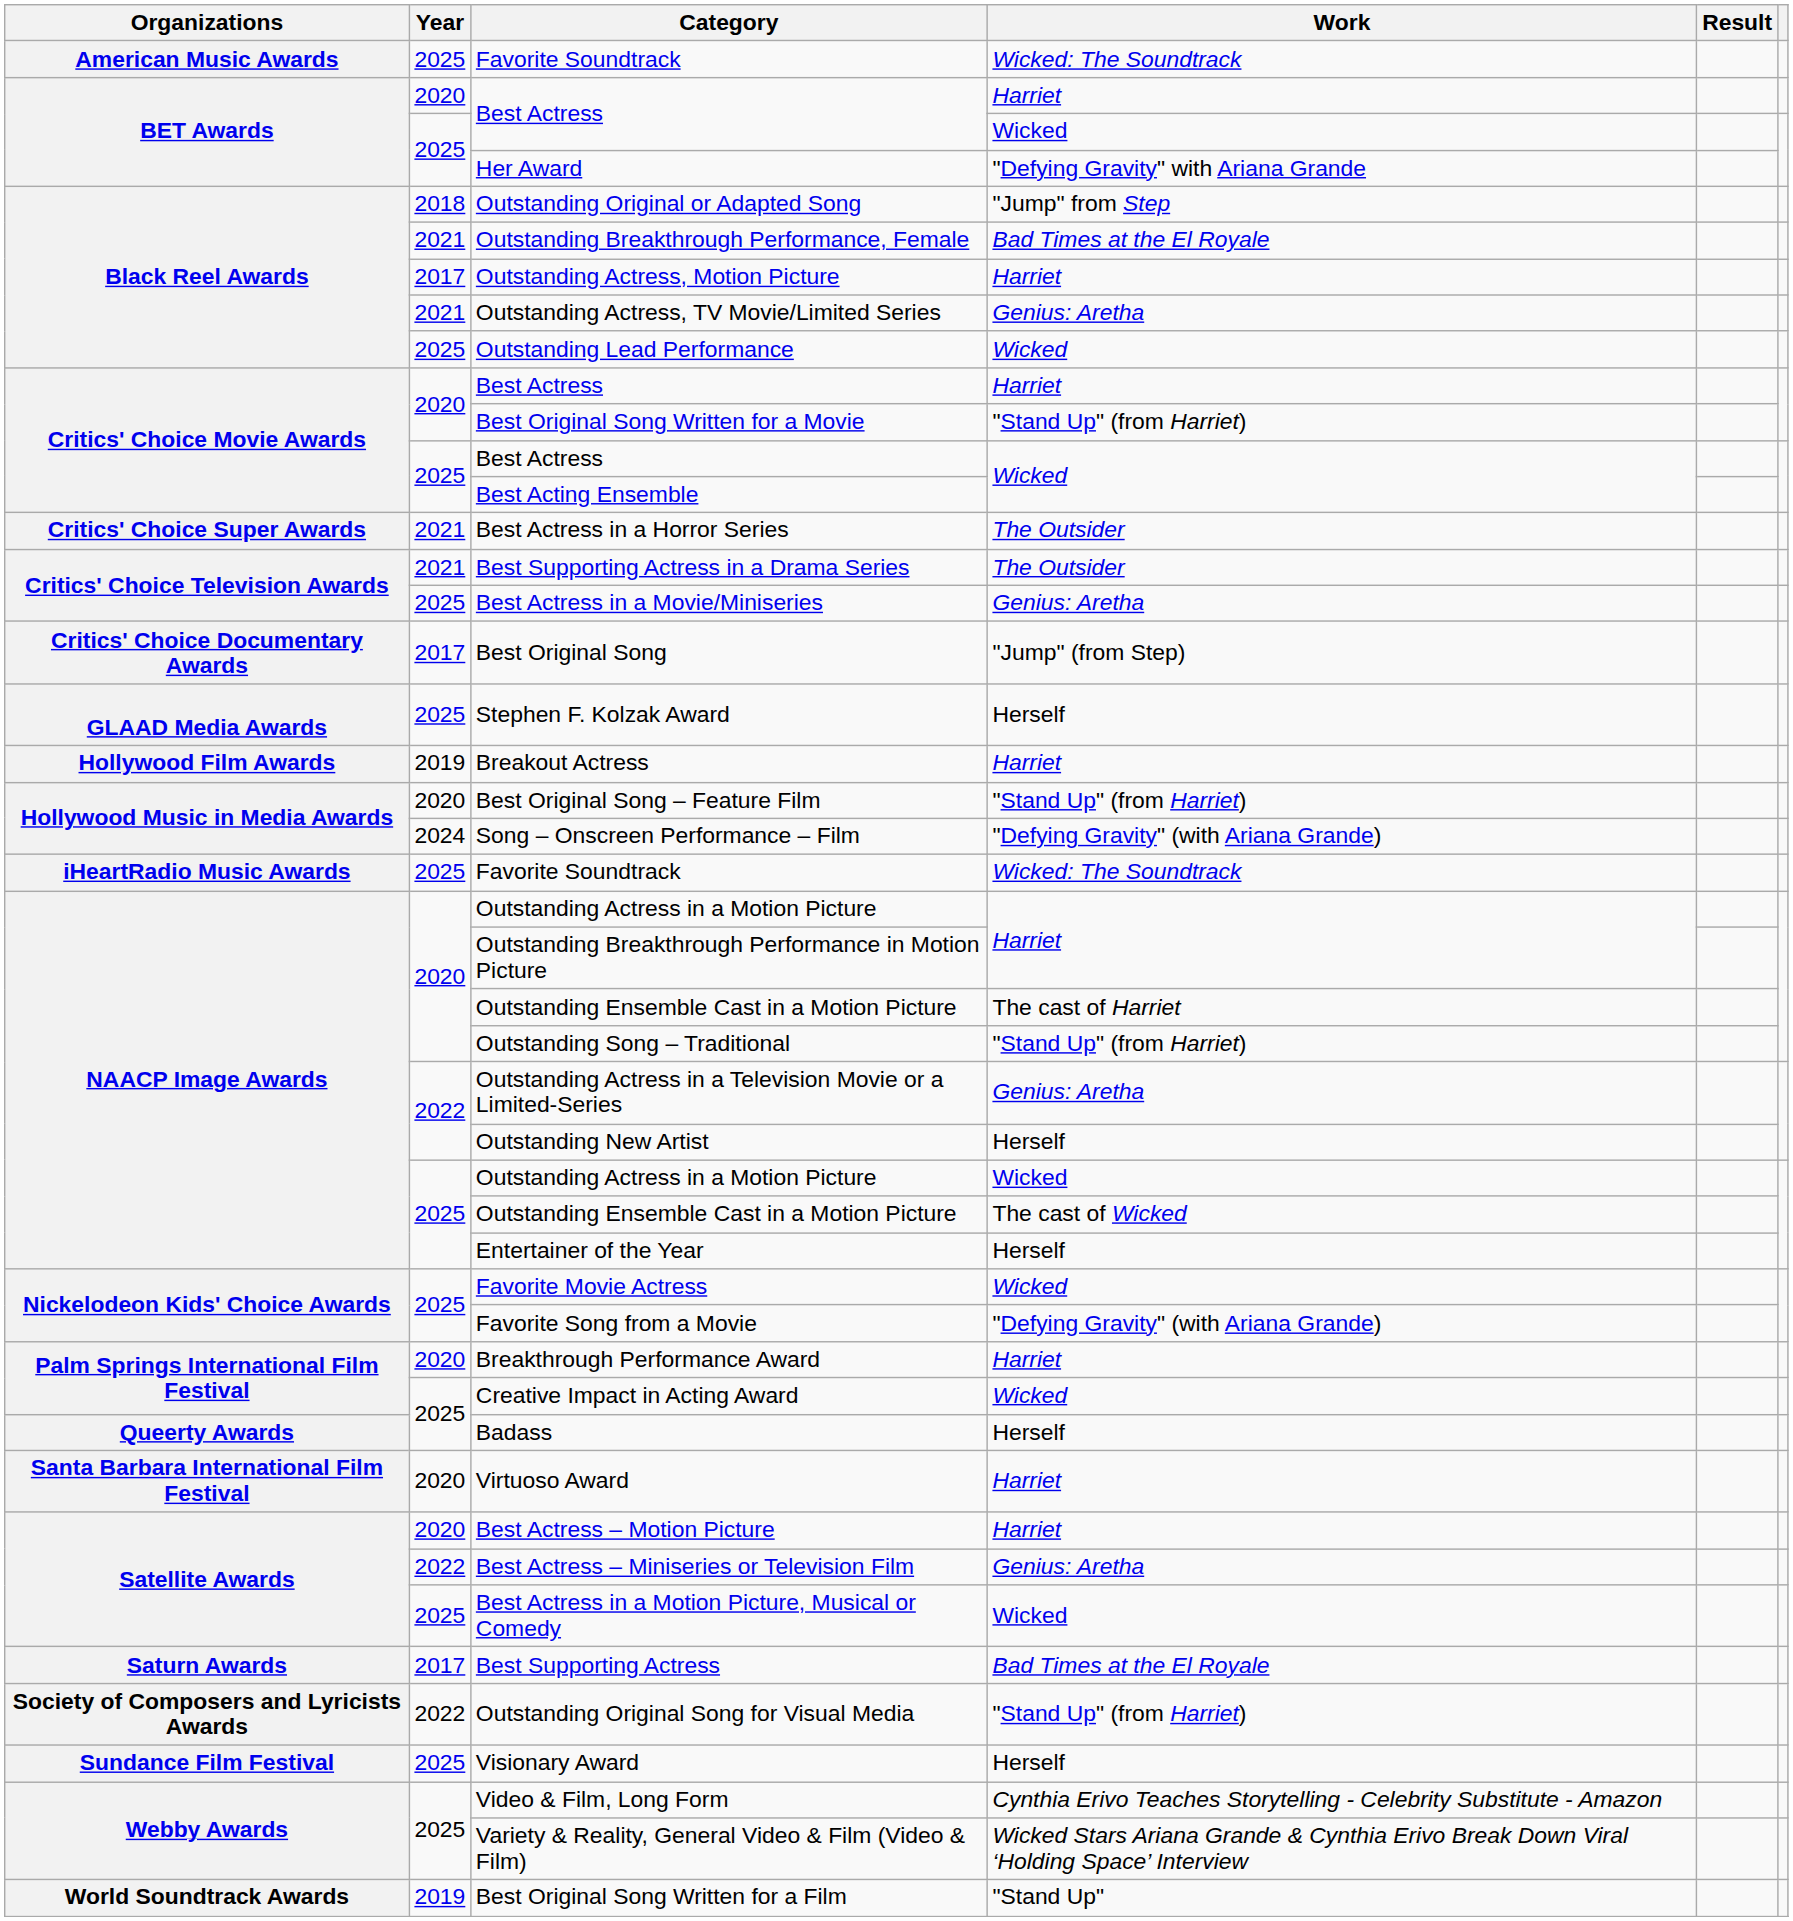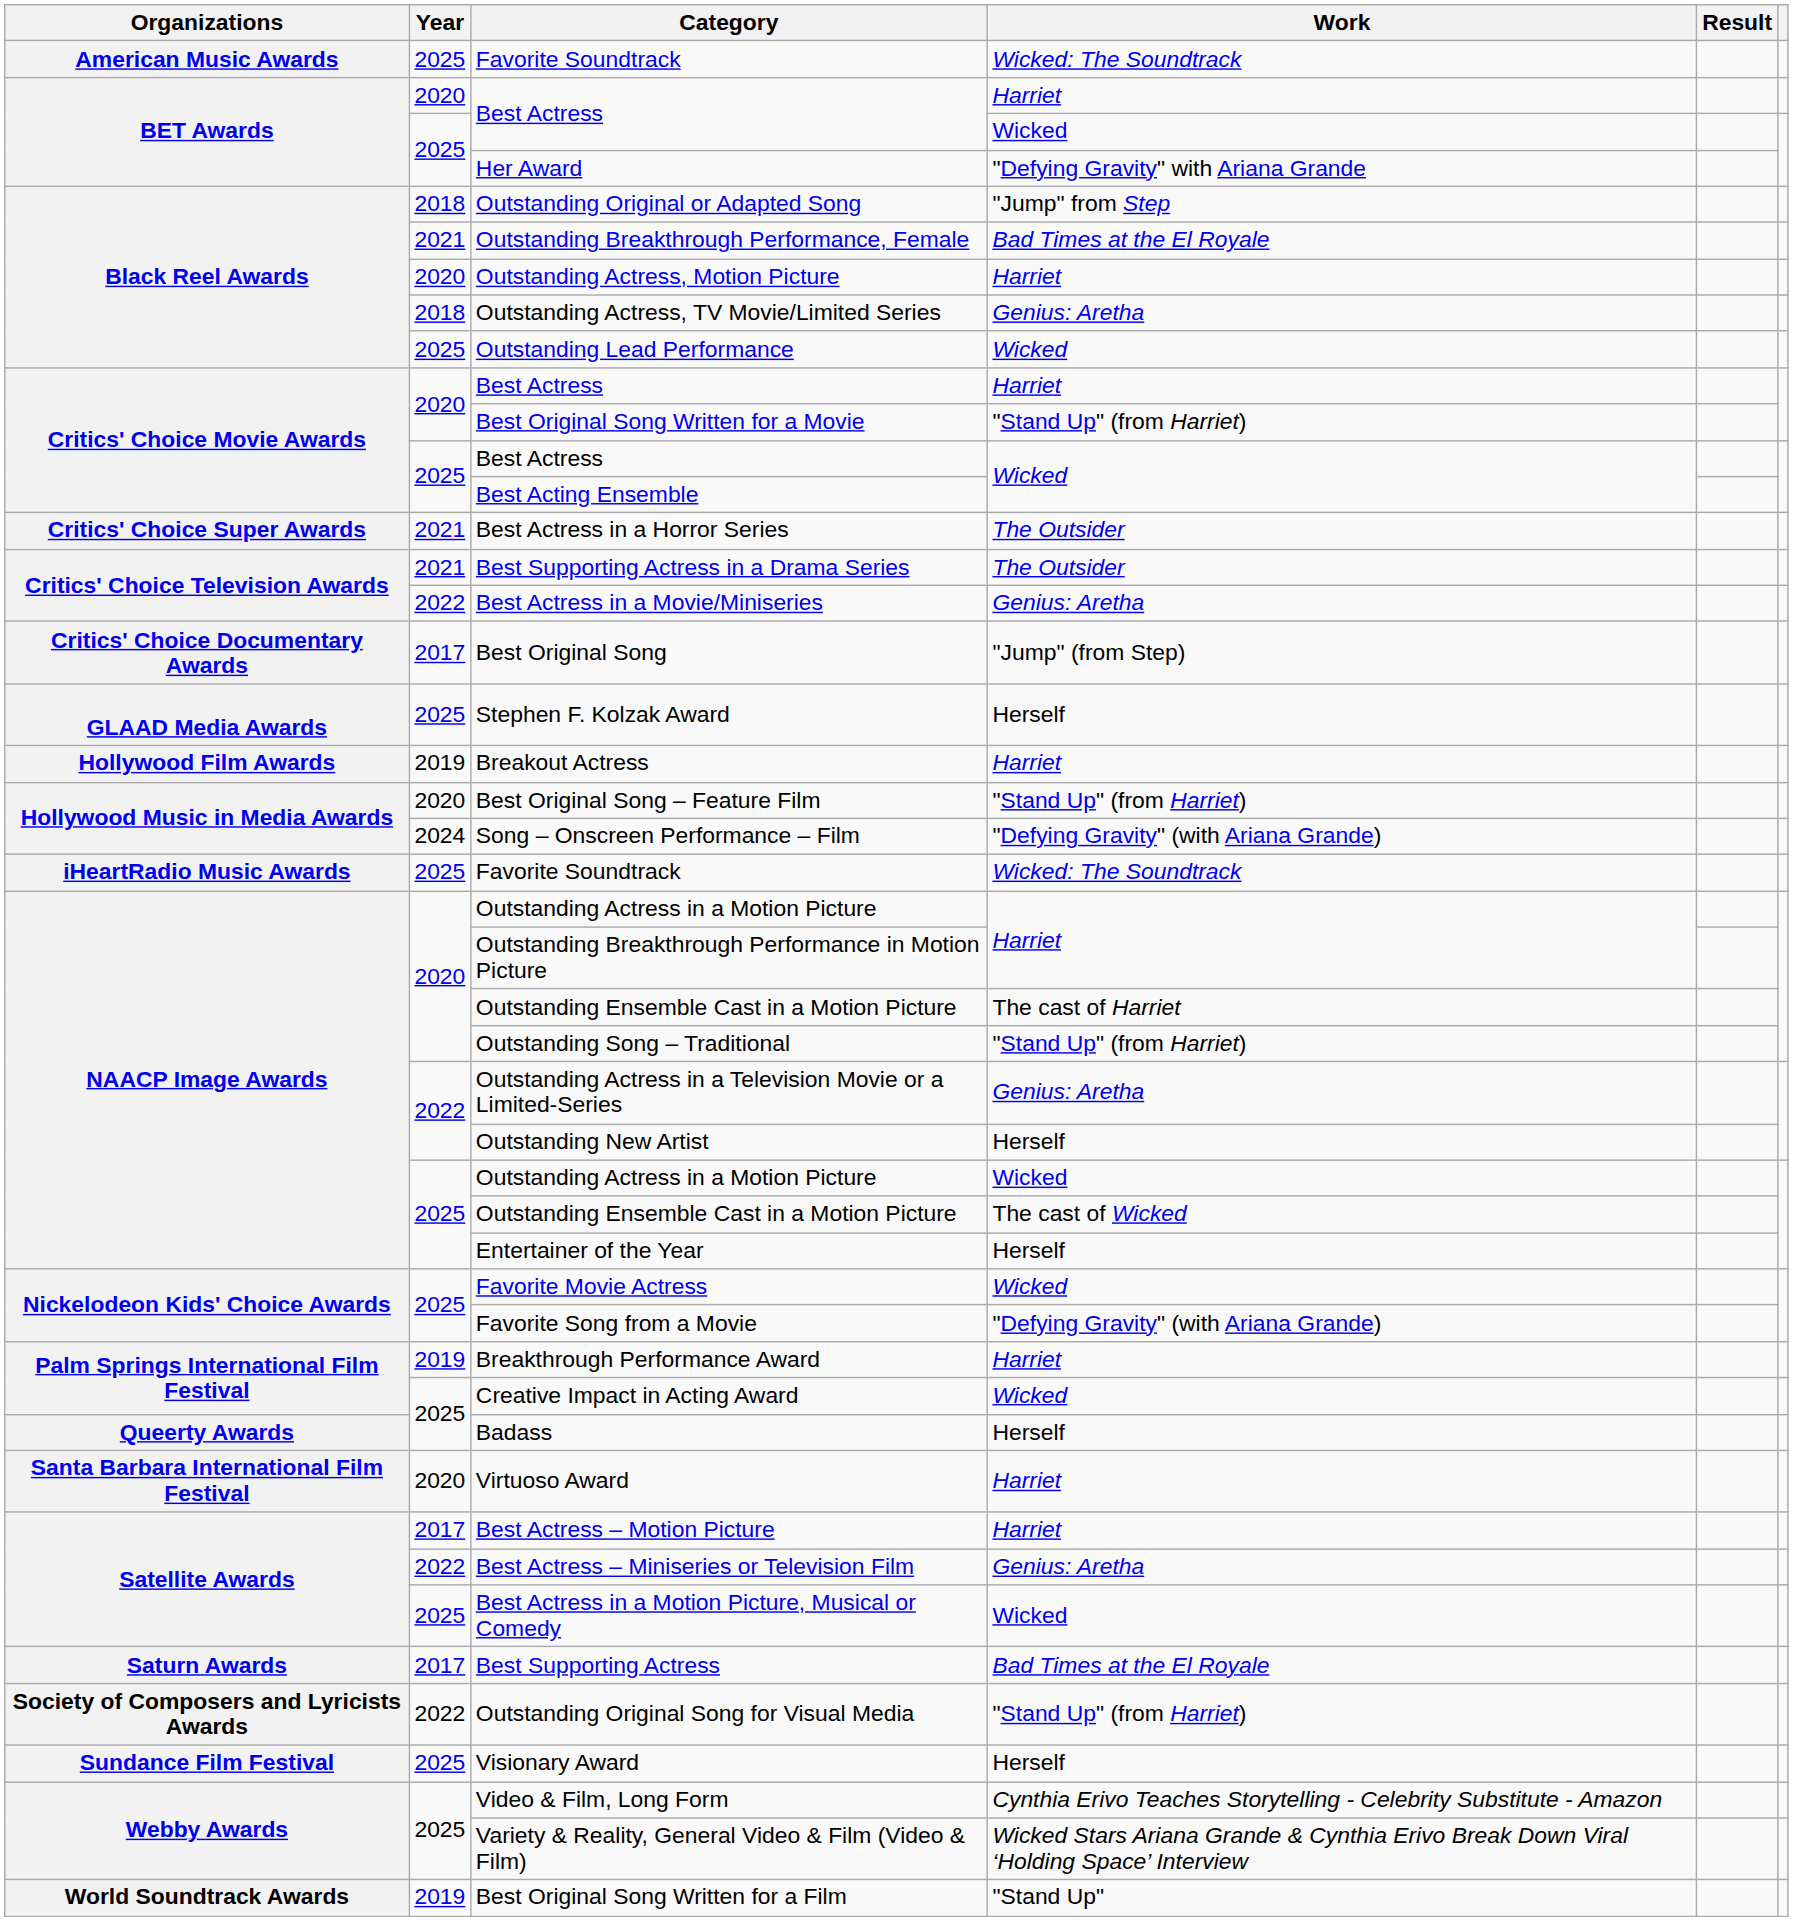 <table class= "wikitable plainrowheaders sortable">
 <tr>
 <th scope="col">Organizations</th>
 <th scope="col">Year</th>
 <th scope="col">Category</th>
 <th scope="col">Work</th>
 <th scope="col">Result</th>
 <th scope="col" class="unsortable"></th>
 </tr>
 <tr>
 <th scope="row"><a href='#'>American Music Awards</a></th>
 <td style="text-align:center;"><a href='#'>2025</a></td>
 <td><a href='#'>Favorite Soundtrack</a></td>
 <td><em><a href='#'>Wicked: The Soundtrack</a></em></td>
 <td></td>
 <td style="text-align:center;"></td>
 </tr>
 <tr>
 <th rowspan="3" scope="row"><a href='#'>BET Awards</a></th>
 <td style="text-align:center;"><a href='#'>2020</a></td>
 <td rowspan="2"><a href='#'>Best Actress</a></td>
 <td><em><a href='#'>Harriet</a></em></td>
 <td></td>
 <td style="text-align:center;"></td>
 </tr>
 <tr>
 <td rowspan="2" style="text-align: center;"><a href='#'>2025</a></td>
 <td><a href='#'>Wicked</a></td>
 <td></td>
 <td rowspan="2" style="text-align: center;"></td>
 </tr>
 <tr>
 <td><a href='#'>Her Award</a></td>
 <td>"<a href='#'>Defying Gravity</a>" with <a href='#'>Ariana Grande</a></td>
 <td></td>
 </tr>
 <tr>
 <th scope="row" rowspan="5"><a href='#'>Black Reel Awards</a></th>
 <td style="text-align:center;"><a href='#'>2018</a></td>
 <td><a href='#'>Outstanding Original or Adapted Song</a></td>
 <td>"Jump" from <em><a href='#'>Step</a></em></td>
 <td></td>
 <td style="text-align:center;"></td>
 </tr>
 <tr>
 <td style="text-align:center;"><a href='#'>2021</a></td>
 <td><a href='#'>Outstanding Breakthrough Performance, Female</a></td>
 <td><em><a href='#'>Bad Times at the El Royale</a></em></td>
 <td></td>
 <td style="text-align:center;"></td>
 </tr>
 <tr>
-<td style="text-align:center;"><a href='#'>2017</a></td>
+<td style="text-align:center;"><a href='#'>2020</a></td>
 <td><a href='#'>Outstanding Actress, Motion Picture</a></td>
 <td><em><a href='#'>Harriet</a></em></td>
 <td></td>
 <td style="text-align:center;"></td>
 </tr>
 <tr>
-<td style="text-align:center;"><a href='#'>2021</a></td>
+<td style="text-align:center;"><a href='#'>2018</a></td>
 <td>Outstanding Actress, TV Movie/Limited Series</td>
 <td><em><a href='#'>Genius: Aretha</a></em></td>
 <td></td>
 <td style="text-align:center;"></td>
 </tr>
 <tr>
 <td style="text-align:center;"><a href='#'>2025</a></td>
 <td><a href='#'>Outstanding Lead Performance</a></td>
 <td><em><a href='#'>Wicked</a></em></td>
 <td></td>
 <td style="text-align:center;"></td>
 </tr>
 <tr>
 <th scope="row" rowspan="4"><a href='#'>Critics' Choice Movie Awards</a></th>
 <td style="text-align:center;", rowspan=2><a href='#'>2020</a></td>
 <td><a href='#'>Best Actress</a></td>
 <td><em><a href='#'>Harriet</a></em></td>
 <td></td>
 <td style="text-align:center;", rowspan=2></td>
 </tr>
 <tr>
 <td><a href='#'>Best Original Song Written for a Movie</a></td>
 <td>"<a href='#'>Stand Up</a>" (from <em>Harriet</em>)</td>
 <td></td>
 </tr>
 <tr>
 <td style="text-align:center;" rowspan="2"><a href='#'>2025</a></td>
 <td>Best Actress</td>
 <td rowspan="2"><em><a href='#'>Wicked</a></em></td>
 <td></td>
 <td style="text-align:center;" rowspan="2"></td>
 </tr>
 <tr>
 <td><a href='#'>Best Acting Ensemble</a></td>
 <td></td>
 </tr>
 <tr>
 <th scope="row" rowspan="1"><a href='#'>Critics' Choice Super Awards</a></th>
 <td style="text-align:center;"><a href='#'>2021</a></td>
 <td>Best Actress in a Horror Series</td>
 <td><em><a href='#'>The Outsider</a></em></td>
 <td></td>
 <td style="text-align:center;"></td>
 </tr>
 <tr>
 <th scope="row" rowspan="2"><a href='#'>Critics' Choice Television Awards</a></th>
 <td style="text-align:center;"><a href='#'>2021</a></td>
 <td><a href='#'>Best Supporting Actress in a Drama Series</a></td>
 <td><em><a href='#'>The Outsider</a></em></td>
 <td></td>
 <td style="text-align:center;"></td>
 </tr>
 <tr>
-<td style="text-align:center;"><a href='#'>2025</a></td>
+<td style="text-align:center;"><a href='#'>2022</a></td>
 <td><a href='#'>Best Actress in a Movie/Miniseries</a></td>
 <td><em><a href='#'>Genius: Aretha</a></em></td>
 <td></td>
 <td style="text-align:center;"></td>
 </tr>
 <tr>
 <th scope="row" rowspan="1"><a href='#'>Critics' Choice Documentary Awards</a></th>
 <td style="text-align:center;"><a href='#'>2017</a></td>
 <td>Best Original Song</td>
 <td>"Jump" (from Step)</td>
 <td></td>
 <td style="text-align:center;"></td>
 </tr>
 <tr>
 <th scope="row" rowspan="1"><br><a href='#'>GLAAD Media Awards</a></th>
 <td style="text-align:center;"><a href='#'>2025</a></td>
 <td>Stephen F. Kolzak Award</td>
 <td>Herself</td>
 <td></td>
 <td></td>
 </tr>
 <tr>
 <th scope="row" rowspan="1"><a href='#'>Hollywood Film Awards</a></th>
 <td style="text-align:center;">2019</td>
 <td>Breakout Actress</td>
 <td><em><a href='#'>Harriet</a></em></td>
 <td></td>
 <td style="text-align:center;"></td>
 </tr>
 <tr>
 <th scope="row" rowspan="2"><a href='#'>Hollywood Music in Media Awards</a></th>
 <td style="text-align:center;">2020</td>
 <td>Best Original Song  – Feature Film</td>
 <td>"<a href='#'>Stand Up</a>" (from <em><a href='#'>Harriet</a></em>)</td>
 <td></td>
 <td style="text-align:center;"></td>
 </tr>
 <tr>
 <td style="text-align:center;">2024</td>
 <td>Song – Onscreen Performance – Film</td>
 <td>"<a href='#'>Defying Gravity</a>" (with <a href='#'>Ariana Grande</a>)</td>
 <td></td>
 <td style="text-align:center;"></td>
 </tr>
 <tr>
 <th scope="row"><a href='#'>iHeartRadio Music Awards</a></th>
 <td><a href='#'>2025</a></td>
 <td>Favorite Soundtrack</td>
 <td><em><a href='#'>Wicked: The Soundtrack</a></em></td>
 <td></td>
 <td style="text-align:center;"></td>
 </tr>
 <tr>
 <th scope="row" rowspan="9"><a href='#'>NAACP Image Awards</a></th>
 <td style="text-align:center;", rowspan=4><a href='#'>2020</a></td>
 <td>Outstanding Actress in a Motion Picture</td>
 <td rowspan="2"><em><a href='#'>Harriet</a></em></td>
 <td></td>
 <td style="text-align:center;", rowspan=4></td>
 </tr>
 <tr>
 <td>Outstanding Breakthrough Performance in Motion Picture</td>
 <td></td>
 </tr>
 <tr>
 <td>Outstanding Ensemble Cast in a Motion Picture</td>
 <td>The cast of <em>Harriet</em></td>
 <td></td>
 </tr>
 <tr>
 <td>Outstanding Song – Traditional</td>
 <td>"<a href='#'>Stand Up</a>" (from <em>Harriet</em>)</td>
 <td></td>
 </tr>
 <tr>
 <td style="text-align:center;", rowspan=2><a href='#'>2022</a></td>
 <td>Outstanding Actress in a Television Movie or a Limited-Series</td>
 <td><em><a href='#'>Genius: Aretha</a></em></td>
 <td></td>
 <td style="text-align:center;", rowspan=2></td>
 </tr>
 <tr>
 <td>Outstanding New Artist</td>
 <td>Herself</td>
 <td></td>
 </tr>
 <tr>
 <td style="text-align:center;", rowspan=3><a href='#'>2025</a></td>
 <td>Outstanding Actress in a Motion Picture</td>
 <td><a href='#'>Wicked</a></td>
 <td></td>
 <td style="text-align:center;", rowspan="3"></td>
 </tr>
 <tr>
 <td>Outstanding Ensemble Cast in a Motion Picture</td>
 <td>The cast of <em><a href='#'>Wicked</a></em></td>
 <td></td>
 </tr>
 <tr>
 <td>Entertainer of the Year</td>
 <td>Herself</td>
 <td></td>
 </tr>
 <tr>
 <th scope="row" rowspan="2"><a href='#'>Nickelodeon Kids' Choice Awards</a></th>
 <td style="text-align:center;", rowspan=2><a href='#'>2025</a></td>
 <td><a href='#'>Favorite Movie Actress</a></td>
 <td><em><a href='#'>Wicked</a></em></td>
 <td></td>
 <td style="text-align:center;", rowspan=2></td>
 </tr>
 <tr>
 <td>Favorite Song from a Movie</td>
 <td>"<a href='#'>Defying Gravity</a>" (with <a href='#'>Ariana Grande</a>)</td>
 <td></td>
 </tr>
 <tr>
 <th scope="row" rowspan="2"><a href='#'>Palm Springs International Film Festival</a></th>
-<td style="text-align:center;"><a href='#'>2020</a></td>
+<td style="text-align:center;"><a href='#'>2019</a></td>
 <td>Breakthrough Performance Award</td>
 <td><em><a href='#'>Harriet</a></em></td>
 <td></td>
 <td style="text-align:center;"></td>
 </tr>
 <tr>
 <td style="text-align:center;" rowspan="2">2025</td>
 <td>Creative Impact in Acting Award</td>
 <td><em><a href='#'>Wicked</a></em></td>
 <td></td>
 <td style="text-align:center;"></td>
 </tr>
 <tr>
 <th scope="row" rowspan="1"><a href='#'>Queerty Awards</a></th>
 <td>Badass</td>
 <td>Herself</td>
 <td></td>
 <td style="text-align:center;"></td>
 </tr>
 <tr>
 <th scope="row" rowspan="1"><a href='#'>Santa Barbara International Film Festival</a></th>
 <td style="text-align:center;">2020</td>
 <td>Virtuoso Award</td>
 <td><em><a href='#'>Harriet</a></em></td>
 <td></td>
 <td style="text-align:center;"></td>
 </tr>
 <tr>
 <th scope="row" rowspan="3"><a href='#'>Satellite Awards</a></th>
-<td style="text-align:center;"><a href='#'>2020</a></td>
+<td style="text-align:center;"><a href='#'>2017</a></td>
 <td><a href='#'>Best Actress – Motion Picture</a></td>
 <td><em><a href='#'>Harriet</a></em></td>
 <td></td>
 <td style="text-align:center;"></td>
 </tr>
 <tr>
 <td style="text-align:center;"><a href='#'>2022</a></td>
 <td><a href='#'>Best Actress – Miniseries or Television Film</a></td>
 <td><em><a href='#'>Genius: Aretha</a></em></td>
 <td></td>
 <td style="text-align:center;"></td>
 </tr>
 <tr>
 <td style="text-align:center;"><a href='#'>2025</a></td>
 <td><a href='#'>Best Actress in a Motion Picture, Musical or Comedy</a></td>
 <td><a href='#'>Wicked</a></td>
 <td></td>
 <td style="text-align:center;"></td>
 </tr>
 <tr>
 <th scope="row" rowspan="1"><a href='#'>Saturn Awards</a></th>
 <td style="text-align:center;"><a href='#'>2017</a></td>
 <td><a href='#'>Best Supporting Actress</a></td>
 <td><em><a href='#'>Bad Times at the El Royale</a></em></td>
 <td></td>
 <td style="text-align:center;"></td>
 </tr>
 <tr>
 <th scope="row" rowspan="1">Society of Composers and Lyricists Awards</th>
 <td style="text-align:center;">2022</td>
 <td>Outstanding Original Song for Visual Media</td>
 <td>"<a href='#'>Stand Up</a>" (from <em><a href='#'>Harriet</a></em>)</td>
 <td></td>
 <td style="text-align:center;"></td>
 </tr>
 <tr>
 <th scope="row"><a href='#'>Sundance Film Festival</a></th>
 <td style="text-align:center;"><a href='#'>2025</a></td>
 <td>Visionary Award</td>
 <td>Herself</td>
 <td></td>
 <td style="text-align:center;"></td>
 </tr>
 <tr>
 <th scope="row" rowspan="2"><a href='#'>Webby Awards</a></th>
 <td style="text-align:center;" rowspan="2">2025</td>
 <td>Video & Film, Long Form</td>
 <td><em>Cynthia Erivo Teaches Storytelling - Celebrity Substitute - Amazon</em></td>
 <td></td>
 <td style="text-align:center;"></td>
 </tr>
 <tr>
 <td>Variety & Reality, General Video & Film (Video & Film)</td>
 <td><em>Wicked Stars Ariana Grande & Cynthia Erivo Break Down Viral ‘Holding Space’ Interview</em></td>
 <td></td>
 <td style="text-align:center;"></td>
 </tr>
 <tr>
 <th scope="row" rowspan="1">World Soundtrack Awards</th>
 <td style="text-align:center;"><a href='#'>2019</a></td>
 <td>Best Original Song Written for a Film</td>
 <td>"Stand Up"</td>
 <td></td>
 <td style="text-align:center;"></td>
 </tr>
 <tr>
 </tr>
 </table>
